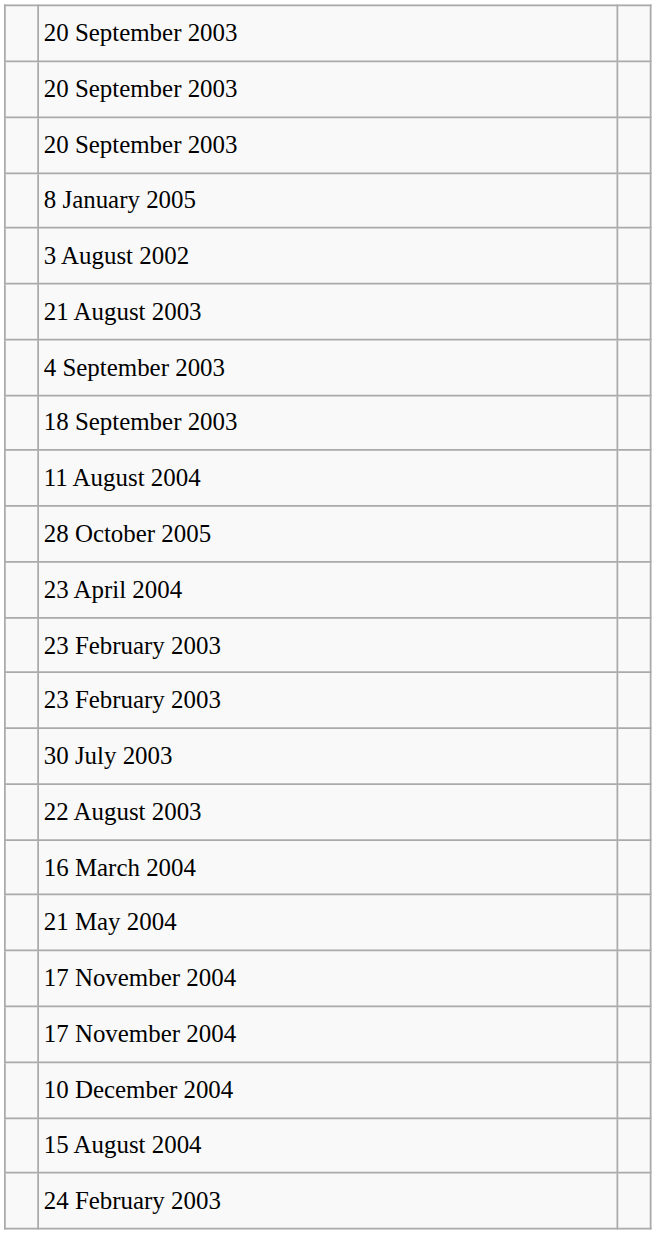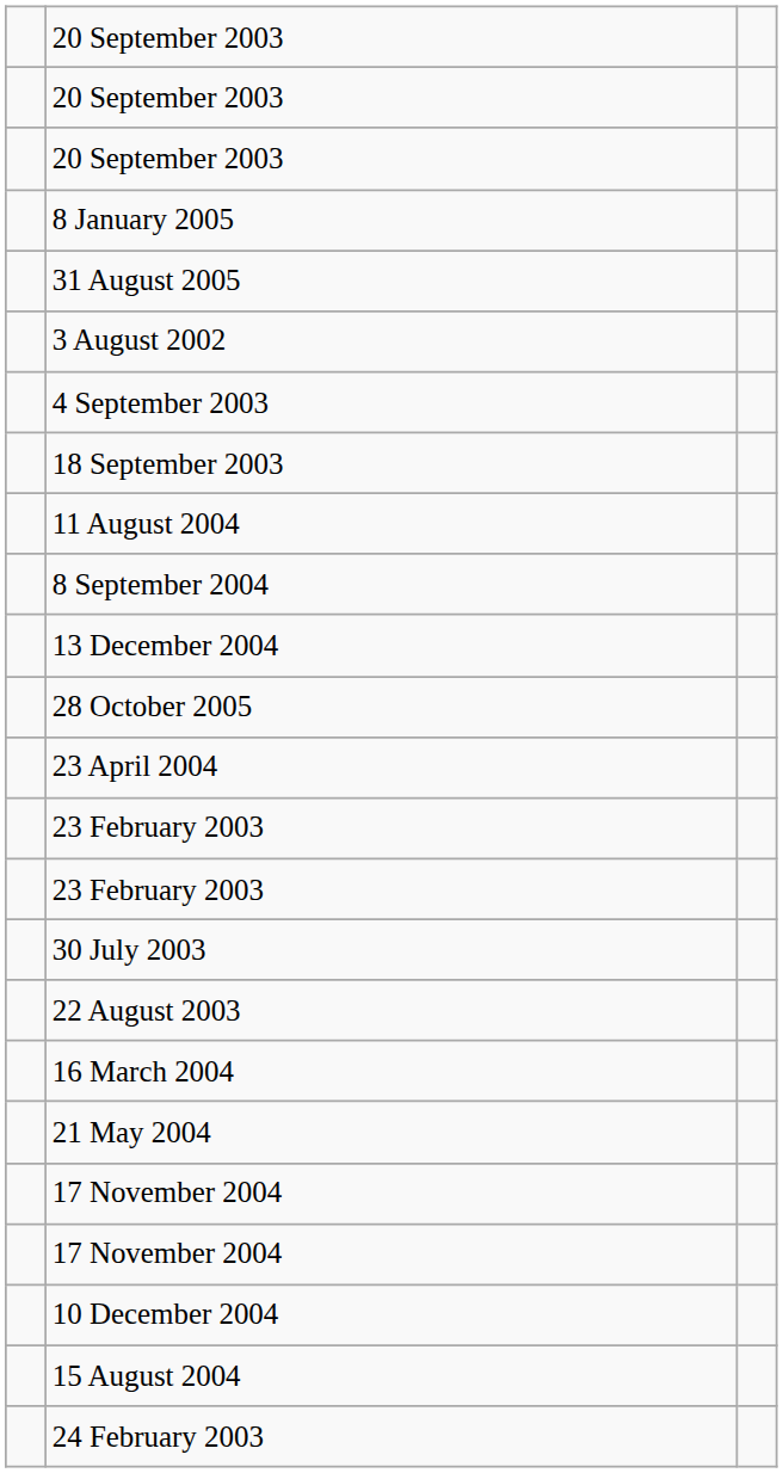 <table class="wikitable" style="font-size: 89%; float: left; width: 26em; margin-right: 1em; height: 700px">
 <tr>
 <td></td>
 <td>20 September 2003</td>
 <td></td>
 </tr>
 <tr>
 <td></td>
 <td>20 September 2003</td>
 <td></td>
 </tr>
 <tr>
 <td></td>
 <td>20 September 2003</td>
 <td></td>
 </tr>
 <tr>
 <td></td>
 <td>8 January 2005</td>
 <td></td>
 </tr>
 <tr>
 <td></td>
-<td>3 August 2002</td>
+<td>31 August 2005</td>
 <td></td>
 </tr>
 <tr>
 <td></td>
-<td>21 August 2003</td>
+<td>3 August 2002</td>
 <td></td>
 </tr>
 <tr>
 <td></td>
 <td>4 September 2003</td>
 <td></td>
 </tr>
 <tr>
 <td></td>
 <td>18 September 2003</td>
 <td></td>
 </tr>
 <tr>
 <td></td>
 <td>11 August 2004</td>
+<td></td>
+</tr>
+<tr>
+<td></td>
+<td>8 September 2004</td>
+<td></td>
+</tr>
+<tr>
+<td></td>
+<td>13 December 2004</td>
 <td></td>
 </tr>
 <tr>
 <td></td>
 <td>28 October 2005</td>
 <td></td>
 </tr>
 <tr>
 <td></td>
 <td>23 April 2004</td>
 <td></td>
 </tr>
 <tr>
 <td></td>
 <td>23 February 2003</td>
 <td></td>
 </tr>
 <tr>
 <td></td>
 <td>23 February 2003</td>
 <td></td>
 </tr>
 <tr>
 <td></td>
 <td>30 July 2003</td>
 <td></td>
 </tr>
 <tr>
 <td></td>
 <td>22 August 2003</td>
 <td></td>
 </tr>
 <tr>
 <td></td>
 <td>16 March 2004</td>
 <td></td>
 </tr>
 <tr>
 <td></td>
 <td>21 May 2004</td>
 <td></td>
 </tr>
 <tr>
 <td></td>
 <td>17 November 2004</td>
 <td></td>
 </tr>
 <tr>
 <td></td>
 <td>17 November 2004</td>
 <td></td>
 </tr>
 <tr>
 <td></td>
 <td>10 December 2004</td>
 <td></td>
 </tr>
 <tr>
 <td></td>
 <td>15 August 2004</td>
 <td></td>
 </tr>
 <tr>
 <td></td>
 <td>24 February 2003</td>
 <td></td>
 </tr>
 </table>
